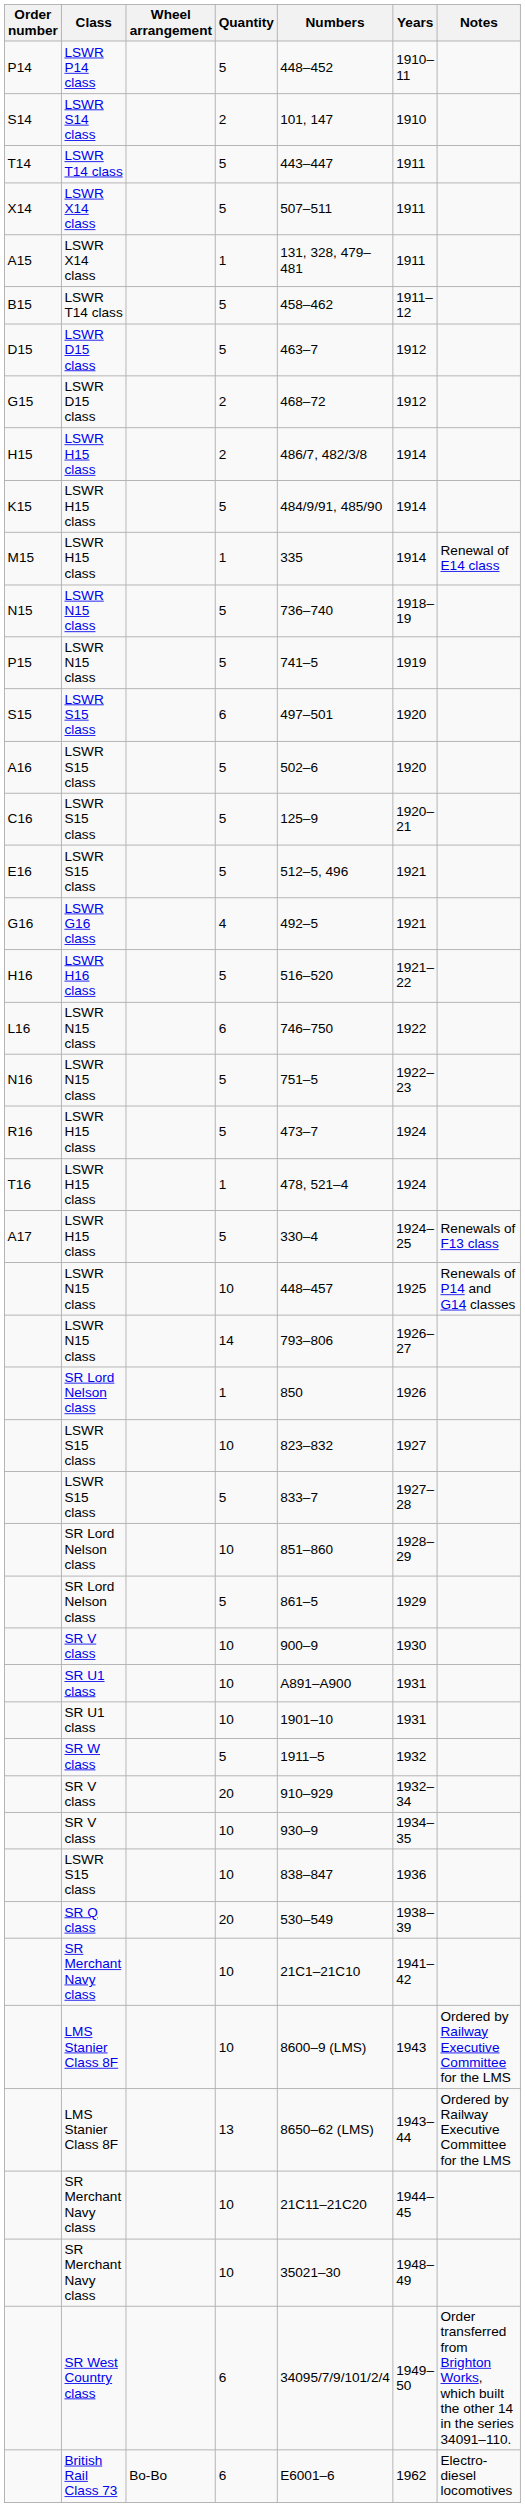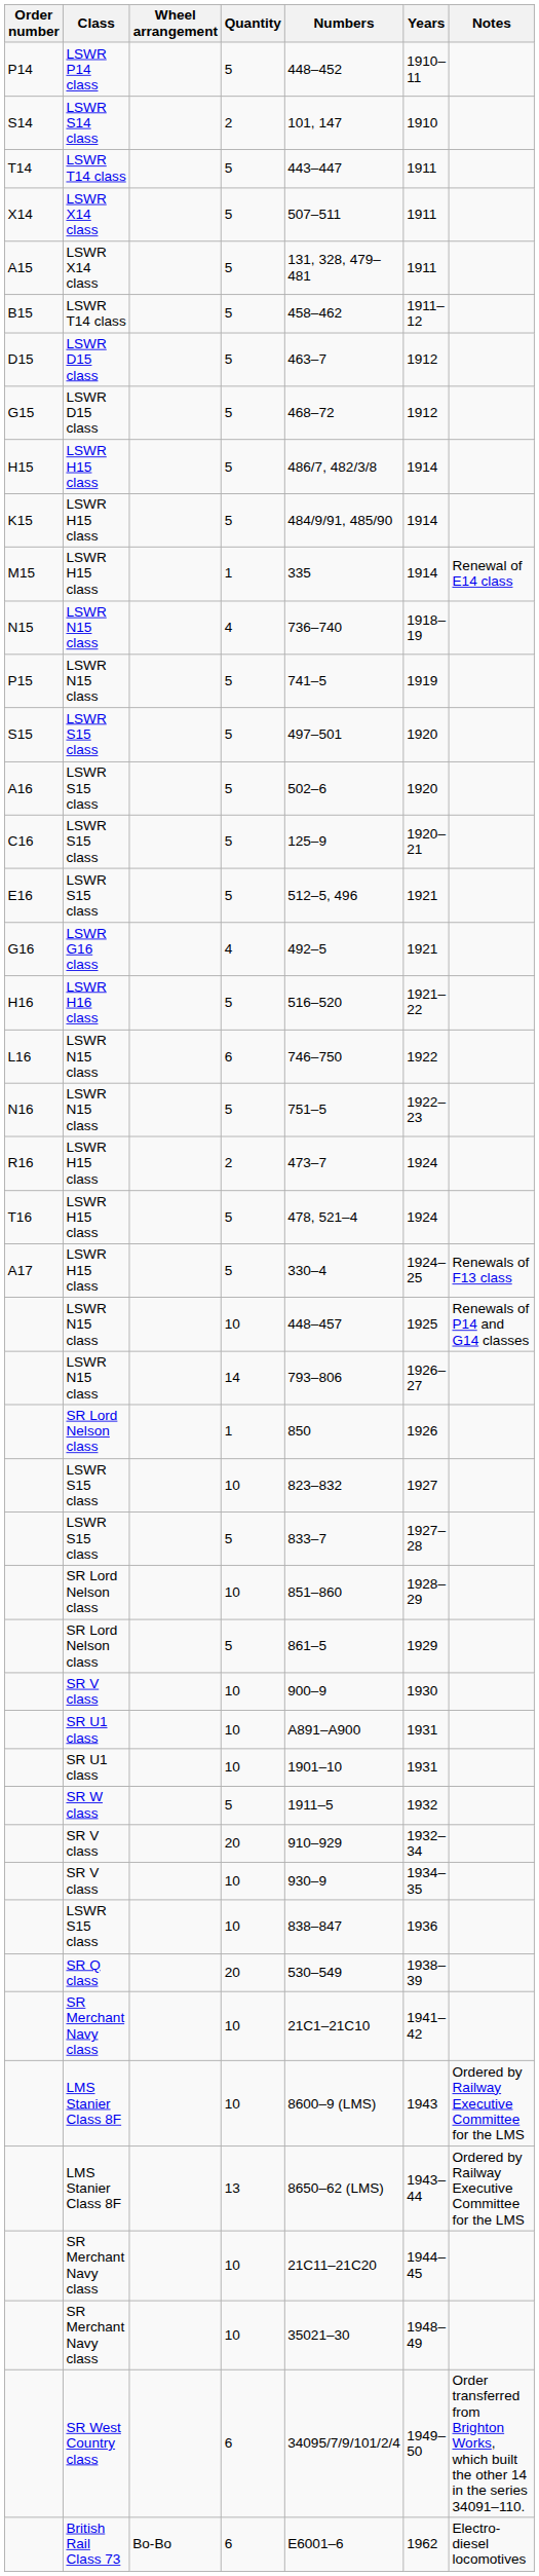 <table class="wikitable sortable mw-collapsible" style="clear: both;">
 <tr>
 <th>Order number</th>
 <th>Class</th>
 <th>Wheel arrangement</th>
 <th>Quantity</th>
 <th>Numbers</th>
 <th>Years</th>
 <th>Notes</th>
 </tr>
 <tr>
 <td>P14</td>
 <td><a href='#'>LSWR P14 class</a></td>
 <td></td>
 <td>5</td>
 <td>448–452</td>
 <td>1910–11</td>
 <td></td>
 </tr>
 <tr>
 <td>S14</td>
 <td><a href='#'>LSWR S14 class</a></td>
 <td></td>
 <td>2</td>
 <td>101, 147</td>
 <td>1910</td>
 <td></td>
 </tr>
 <tr>
 <td>T14</td>
 <td><a href='#'>LSWR T14 class</a></td>
 <td></td>
 <td>5</td>
 <td>443–447</td>
 <td>1911</td>
 <td></td>
 </tr>
 <tr>
 <td>X14</td>
 <td><a href='#'>LSWR X14 class</a></td>
 <td></td>
 <td>5</td>
 <td>507–511</td>
 <td>1911</td>
 <td></td>
 </tr>
 <tr>
 <td>A15</td>
 <td>LSWR X14 class</td>
 <td></td>
-<td>1</td>
+<td>5</td>
 <td>131, 328, 479–481</td>
 <td>1911</td>
 <td></td>
 </tr>
 <tr>
 <td>B15</td>
 <td>LSWR T14 class</td>
 <td></td>
 <td>5</td>
 <td>458–462</td>
 <td>1911–12</td>
 <td></td>
 </tr>
 <tr>
 <td>D15</td>
 <td><a href='#'>LSWR D15 class</a></td>
 <td></td>
 <td>5</td>
 <td>463–7</td>
 <td>1912</td>
 <td></td>
 </tr>
 <tr>
 <td>G15</td>
 <td>LSWR D15 class</td>
 <td></td>
-<td>2</td>
+<td>5</td>
 <td>468–72</td>
 <td>1912</td>
 <td></td>
 </tr>
 <tr>
 <td>H15</td>
 <td><a href='#'>LSWR H15 class</a></td>
 <td></td>
-<td>2</td>
+<td>5</td>
 <td>486/7, 482/3/8</td>
 <td>1914</td>
 <td></td>
 </tr>
 <tr>
 <td>K15</td>
 <td>LSWR H15 class</td>
 <td></td>
 <td>5</td>
 <td>484/9/91, 485/90</td>
 <td>1914</td>
 <td></td>
 </tr>
 <tr>
 <td>M15</td>
 <td>LSWR H15 class</td>
 <td></td>
 <td>1</td>
 <td>335</td>
 <td>1914</td>
 <td>Renewal of <a href='#'>E14 class</a></td>
 </tr>
 <tr>
 <td>N15</td>
 <td><a href='#'>LSWR N15 class</a></td>
 <td></td>
-<td>5</td>
+<td>4</td>
 <td>736–740</td>
 <td>1918–19</td>
 <td></td>
 </tr>
 <tr>
 <td>P15</td>
 <td>LSWR N15 class</td>
 <td></td>
 <td>5</td>
 <td>741–5</td>
 <td>1919</td>
 <td></td>
 </tr>
 <tr>
 <td>S15</td>
 <td><a href='#'>LSWR S15 class</a></td>
 <td></td>
-<td>6</td>
+<td>5</td>
 <td>497–501</td>
 <td>1920</td>
 <td></td>
 </tr>
 <tr>
 <td>A16</td>
 <td>LSWR S15 class</td>
 <td></td>
 <td>5</td>
 <td>502–6</td>
 <td>1920</td>
 <td></td>
 </tr>
 <tr>
 <td>C16</td>
 <td>LSWR S15 class</td>
 <td></td>
 <td>5</td>
 <td>125–9</td>
 <td>1920–21</td>
 <td></td>
 </tr>
 <tr>
 <td>E16</td>
 <td>LSWR S15 class</td>
 <td></td>
 <td>5</td>
 <td>512–5, 496</td>
 <td>1921</td>
 <td></td>
 </tr>
 <tr>
 <td>G16</td>
 <td><a href='#'>LSWR G16 class</a></td>
 <td></td>
 <td>4</td>
 <td>492–5</td>
 <td>1921</td>
 <td></td>
 </tr>
 <tr>
 <td>H16</td>
 <td><a href='#'>LSWR H16 class</a></td>
 <td></td>
 <td>5</td>
 <td>516–520</td>
 <td>1921–22</td>
 <td></td>
 </tr>
 <tr>
 <td>L16</td>
 <td>LSWR N15 class</td>
 <td></td>
 <td>6</td>
 <td>746–750</td>
 <td>1922</td>
 <td></td>
 </tr>
 <tr>
 <td>N16</td>
 <td>LSWR N15 class</td>
 <td></td>
 <td>5</td>
 <td>751–5</td>
 <td>1922–23</td>
 <td></td>
 </tr>
 <tr>
 <td>R16</td>
 <td>LSWR H15 class</td>
 <td></td>
-<td>5</td>
+<td>2</td>
 <td>473–7</td>
 <td>1924</td>
 <td></td>
 </tr>
 <tr>
 <td>T16</td>
 <td>LSWR H15 class</td>
 <td></td>
-<td>1</td>
+<td>5</td>
 <td>478, 521–4</td>
 <td>1924</td>
 <td></td>
 </tr>
 <tr>
 <td>A17</td>
 <td>LSWR H15 class</td>
 <td></td>
 <td>5</td>
 <td>330–4</td>
 <td>1924–25</td>
 <td>Renewals of <a href='#'>F13 class</a></td>
 </tr>
 <tr>
 <td></td>
 <td>LSWR N15 class</td>
 <td></td>
 <td>10</td>
 <td>448–457</td>
 <td>1925</td>
 <td>Renewals of <a href='#'>P14</a> and <a href='#'>G14</a> classes</td>
 </tr>
 <tr>
 <td></td>
 <td>LSWR N15 class</td>
 <td></td>
 <td>14</td>
 <td>793–806</td>
 <td>1926–27</td>
 <td></td>
 </tr>
 <tr>
 <td></td>
 <td><a href='#'>SR Lord Nelson class</a></td>
 <td></td>
 <td>1</td>
 <td>850</td>
 <td>1926</td>
 <td></td>
 </tr>
 <tr>
 <td></td>
 <td>LSWR S15 class</td>
 <td></td>
 <td>10</td>
 <td>823–832</td>
 <td>1927</td>
 <td></td>
 </tr>
 <tr>
 <td></td>
 <td>LSWR S15 class</td>
 <td></td>
 <td>5</td>
 <td>833–7</td>
 <td>1927–28</td>
 <td></td>
 </tr>
 <tr>
 <td></td>
 <td>SR Lord Nelson class</td>
 <td></td>
 <td>10</td>
 <td>851–860</td>
 <td>1928–29</td>
 <td></td>
 </tr>
 <tr>
 <td></td>
 <td>SR Lord Nelson class</td>
 <td></td>
 <td>5</td>
 <td>861–5</td>
 <td>1929</td>
 <td></td>
 </tr>
 <tr>
 <td></td>
 <td><a href='#'>SR V class</a></td>
 <td></td>
 <td>10</td>
 <td>900–9</td>
 <td>1930</td>
 <td></td>
 </tr>
 <tr>
 <td></td>
 <td><a href='#'>SR U1 class</a></td>
 <td></td>
 <td>10</td>
 <td>A891–A900</td>
 <td>1931</td>
 <td></td>
 </tr>
 <tr>
 <td></td>
 <td>SR U1 class</td>
 <td></td>
 <td>10</td>
 <td>1901–10</td>
 <td>1931</td>
 <td></td>
 </tr>
 <tr>
 <td></td>
 <td><a href='#'>SR W class</a></td>
 <td></td>
 <td>5</td>
 <td>1911–5</td>
 <td>1932</td>
 <td></td>
 </tr>
 <tr>
 <td></td>
 <td>SR V class</td>
 <td></td>
 <td>20</td>
 <td>910–929</td>
 <td>1932–34</td>
 <td></td>
 </tr>
 <tr>
 <td></td>
 <td>SR V class</td>
 <td></td>
 <td>10</td>
 <td>930–9</td>
 <td>1934–35</td>
 <td></td>
 </tr>
 <tr>
 <td></td>
 <td>LSWR S15 class</td>
 <td></td>
 <td>10</td>
 <td>838–847</td>
 <td>1936</td>
 <td></td>
 </tr>
 <tr>
 <td></td>
 <td><a href='#'>SR Q class</a></td>
 <td></td>
 <td>20</td>
 <td>530–549</td>
 <td>1938–39</td>
 <td></td>
 </tr>
 <tr>
 <td></td>
 <td><a href='#'>SR Merchant Navy class</a></td>
 <td></td>
 <td>10</td>
 <td>21C1–21C10</td>
 <td>1941–42</td>
 <td></td>
 </tr>
 <tr>
 <td></td>
 <td><a href='#'>LMS Stanier Class 8F</a></td>
 <td></td>
 <td>10</td>
 <td>8600–9 (LMS)</td>
 <td>1943</td>
 <td>Ordered by <a href='#'>Railway Executive Committee</a> for the LMS</td>
 </tr>
 <tr>
 <td></td>
 <td>LMS Stanier Class 8F</td>
 <td></td>
 <td>13</td>
 <td>8650–62 (LMS)</td>
 <td>1943–44</td>
 <td>Ordered by Railway Executive Committee for the LMS</td>
 </tr>
 <tr>
 <td></td>
 <td>SR Merchant Navy class</td>
 <td></td>
 <td>10</td>
 <td>21C11–21C20</td>
 <td>1944–45</td>
 <td></td>
 </tr>
 <tr>
 <td></td>
 <td>SR Merchant Navy class</td>
 <td></td>
 <td>10</td>
 <td>35021–30</td>
 <td>1948–49</td>
 <td></td>
 </tr>
 <tr>
 <td></td>
 <td><a href='#'>SR West Country class</a></td>
 <td></td>
 <td>6</td>
 <td>34095/7/9/101/2/4</td>
 <td>1949–50</td>
 <td>Order transferred from <a href='#'>Brighton Works</a>,<br>which built the other 14 in the series 34091–110.</td>
 </tr>
 <tr>
 <td></td>
 <td><a href='#'>British Rail Class 73</a></td>
 <td>Bo-Bo</td>
 <td>6</td>
 <td>E6001–6</td>
 <td>1962</td>
 <td>Electro-diesel locomotives</td>
 </tr>
 </table>
